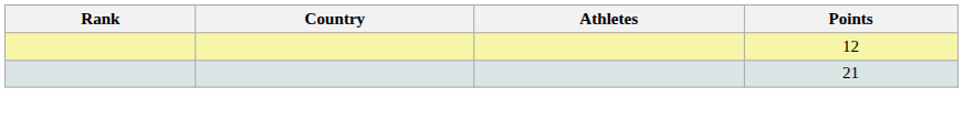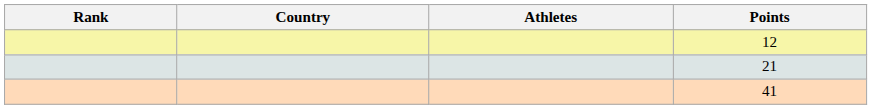 <table class="wikitable" width=65% style="font-size:90%; text-align:center;">
 <tr>
 <th>Rank</th>
 <th>Country</th>
 <th>Athletes</th>
 <th>Points</th>
 </tr>
 <tr bgcolor="#F7F6A8">
 <td></td>
 <td align=left></td>
 <td></td>
 <td>12</td>
 </tr>
 <tr bgcolor="#DCE5E5">
 <td></td>
 <td align=left></td>
 <td></td>
 <td>21</td>
 </tr>
+<tr bgcolor="#FFDAB9">
+<td></td>
+<td align=left></td>
+<td></td>
+<td>41</td>
+</tr>
 </table>
